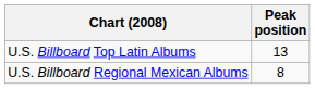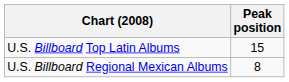 <table class="wikitable sortable">
 <tr>
 <th>Chart (2008)</th>
 <th>Peak<br>position</th>
 </tr>
 <tr>
 <td>U.S. <em><a href='#'>Billboard</a></em> <a href='#'>Top Latin Albums</a></td>
-<td style="text-align:center;">13</td>
+<td style="text-align:center;">15</td>
 </tr>
 <tr>
 <td>U.S. <em>Billboard</em> <a href='#'>Regional Mexican Albums</a></td>
 <td style="text-align:center;">8</td>
 </tr>
 </table>
